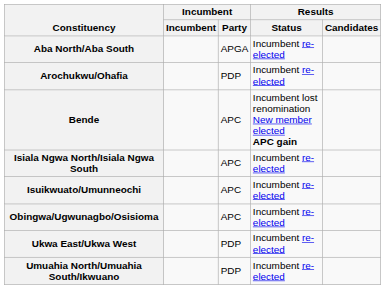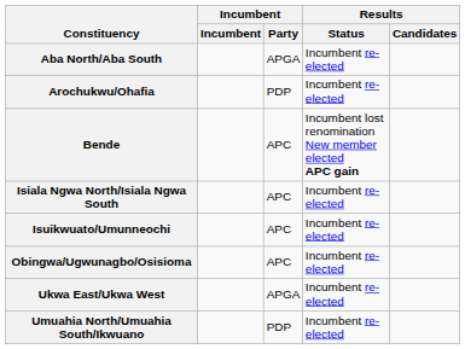 <table class="wikitable sortable">
 <tr valign=bottom>
 <th rowspan=2>Constituency</th>
 <th colspan=2>Incumbent</th>
 <th colspan=2>Results</th>
 </tr>
 <tr valign=bottom>
 <th>Incumbent</th>
 <th>Party</th>
 <th>Status</th>
 <th>Candidates</th>
 </tr>
 <tr>
 <th>Aba North/Aba South</th>
 <td></td>
 <td>APGA</td>
 <td>Incumbent <a href='#'>re-elected</a></td>
 <td nowrap></td>
 </tr>
 <tr>
 <th>Arochukwu/Ohafia</th>
 <td></td>
 <td>PDP</td>
 <td>Incumbent <a href='#'>re-elected</a></td>
 <td nowrap></td>
 </tr>
 <tr>
 <th>Bende</th>
 <td></td>
 <td>APC</td>
 <td>Incumbent lost renomination<br><a href='#'>New member elected</a><br><strong>APC gain</strong></td>
 <td nowrap></td>
 </tr>
 <tr>
 <th>Isiala Ngwa North/Isiala Ngwa South</th>
 <td></td>
 <td>APC</td>
 <td>Incumbent <a href='#'>re-elected</a></td>
 <td nowrap></td>
 </tr>
 <tr>
 <th>Isuikwuato/Umunneochi</th>
 <td></td>
 <td>APC</td>
 <td>Incumbent <a href='#'>re-elected</a></td>
 <td nowrap></td>
 </tr>
 <tr>
 <th>Obingwa/Ugwunagbo/Osisioma</th>
 <td></td>
 <td>APC</td>
 <td>Incumbent <a href='#'>re-elected</a></td>
 <td nowrap></td>
 </tr>
 <tr>
 <th>Ukwa East/Ukwa West</th>
 <td></td>
-<td>PDP</td>
+<td>APGA</td>
 <td>Incumbent <a href='#'>re-elected</a></td>
 <td nowrap></td>
 </tr>
 <tr>
 <th>Umuahia North/Umuahia South/Ikwuano</th>
 <td></td>
 <td>PDP</td>
 <td>Incumbent <a href='#'>re-elected</a></td>
 <td nowrap></td>
 </tr>
 </table>
